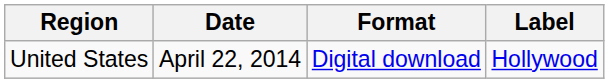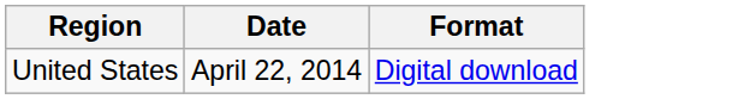 <table class="wikitable">
 <tr>
 <th>Region</th>
 <th>Date</th>
 <th>Format</th>
-<th>Label</th>
 </tr>
 <tr>
 <td>United States</td>
 <td>April 22, 2014</td>
 <td><a href='#'>Digital download</a></td>
-<td><a href='#'>Hollywood</a></td>
 </tr>
 </table>
